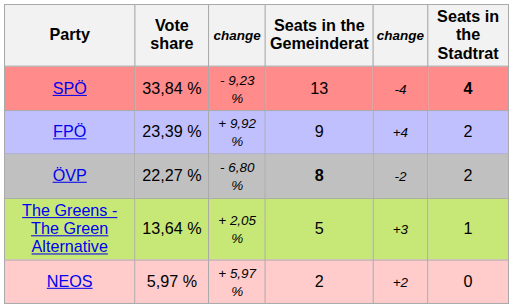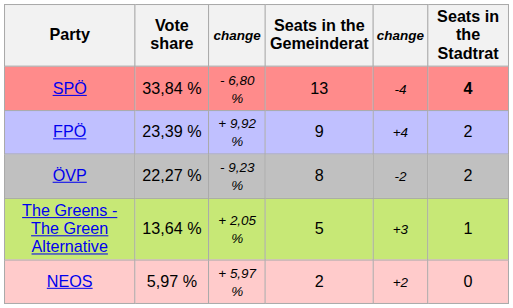 <table class="prettytable" style="text-align:center" width="500px">
 <tr style="background:#A0A0A0;">
 <th width="150px">Party</th>
 <th width="80px">Vote share</th>
 <th width="50px"><em><small>change</small></em></th>
 <th width="100px">Seats in the Gemeinderat</th>
 <th width="40px"><em><small>change</small></em></th>
 <th width="80px">Seats in the Stadtrat</th>
 </tr>
 <tr style="background:#FF8B8B;">
 <td><a href='#'>SPÖ</a></td>
 <td>33,84  %</td>
-<td><em><small>- 9,23 %</small></em></td>
+<td><em><small>- 6,80 %</small></em></td>
 <td>13</td>
 <td><em><small>-4</small></em></td>
 <td><strong>4</strong></td>
 </tr>
 <tr style="background:#C0C0FF;">
 <td><a href='#'>FPÖ</a></td>
 <td>23,39 %</td>
 <td><em><small>+ 9,92 %</small></em></td>
 <td>9</td>
 <td><em><small>+4</small></em></td>
 <td>2</td>
 </tr>
 <tr style="background:#c0c0c0;">
 <td><a href='#'>ÖVP</a></td>
 <td>22,27 %</td>
-<td><em><small>- 6,80 %</small></em></td>
-<td><strong>8</strong></td>
+<td><em><small>- 9,23 %</small></em></td>
+<td>8</td>
 <td><em><small>-2</small></em></td>
 <td>2</td>
 </tr>
 <tr style="background:#c7e876;">
 <td><a href='#'>The Greens - The Green Alternative</a></td>
 <td>13,64 %</td>
 <td><em><small>+ 2,05 %</small></em></td>
 <td>5</td>
 <td><em><small>+3</small></em></td>
 <td>1</td>
 </tr>
 <tr style="background:#FFCBCB;">
 <td><a href='#'>NEOS</a></td>
 <td>5,97 %</td>
 <td><em><small>+ 5,97 %</small></em></td>
 <td>2</td>
 <td><em><small>+2</small></em></td>
 <td>0</td>
 </tr>
 </table>
